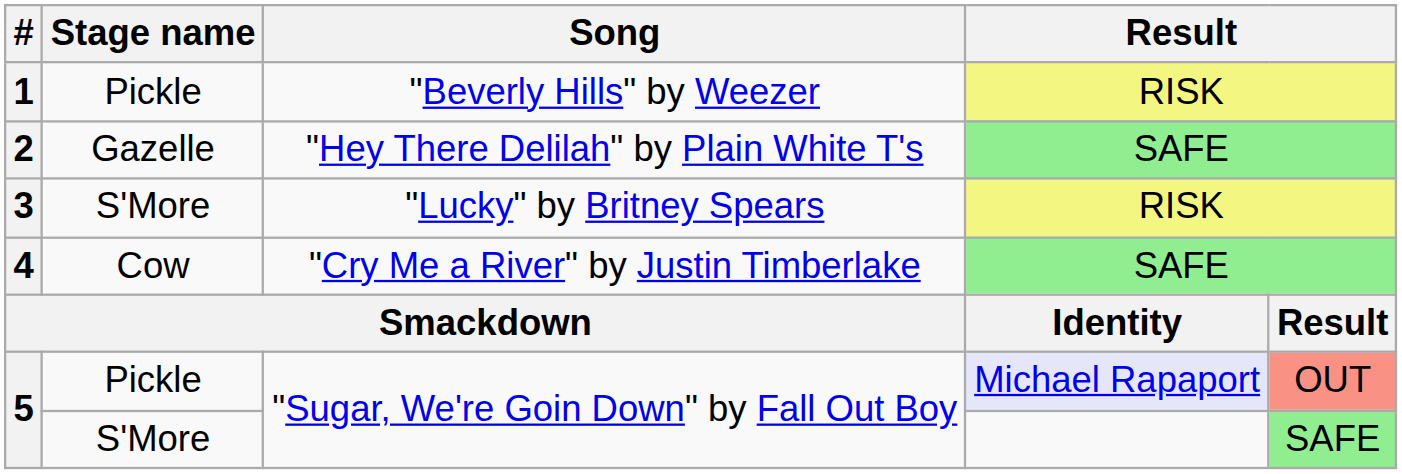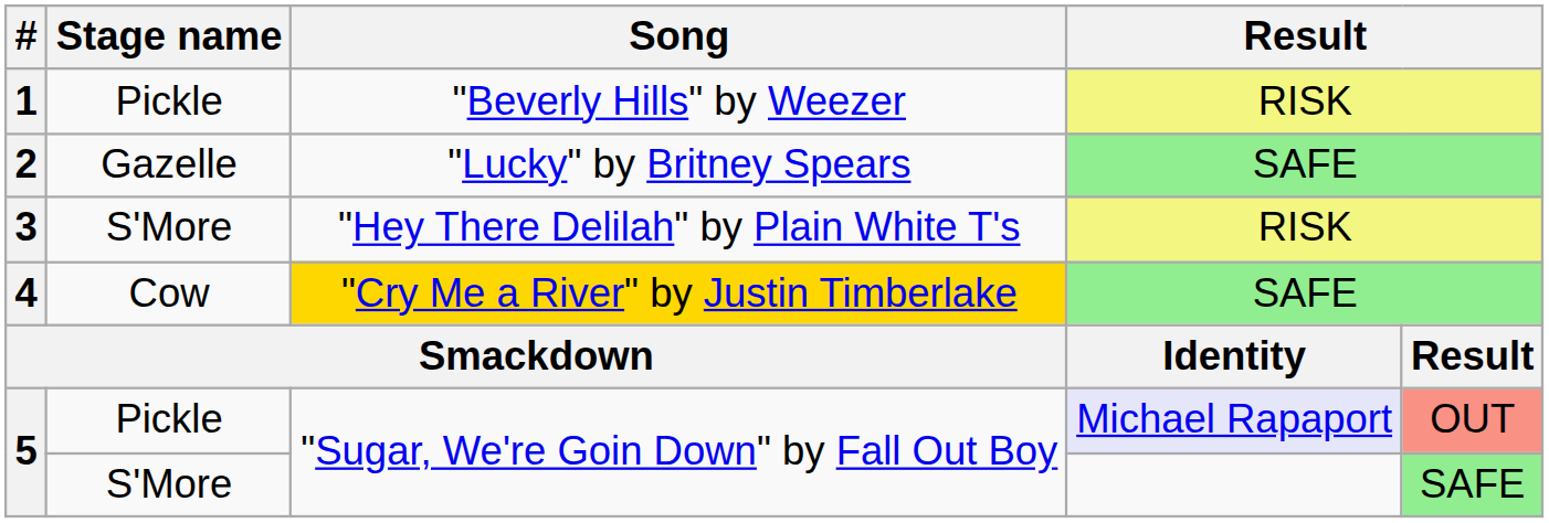 <table class="wikitable plainrowheaders" style="text-align: center;">
 <tr>
 <th>#</th>
 <th>Stage name</th>
 <th>Song</th>
 <th colspan=2>Result</th>
 </tr>
 <tr>
 <th>1</th>
 <td>Pickle</td>
 <td>"<a href='#'>Beverly Hills</a>" by <a href='#'>Weezer</a></td>
 <td colspan=2 bgcolor="#F3F781">RISK</td>
 </tr>
 <tr>
 <th>2</th>
 <td>Gazelle</td>
-<td>"<a href='#'>Hey There Delilah</a>" by <a href='#'>Plain White T's</a></td>
+<td>"<a href='#'>Lucky</a>" by <a href='#'>Britney Spears</a></td>
 <td colspan=2 bgcolor=lightgreen>SAFE</td>
 </tr>
 <tr>
 <th>3</th>
 <td>S'More</td>
-<td>"<a href='#'>Lucky</a>" by <a href='#'>Britney Spears</a></td>
+<td>"<a href='#'>Hey There Delilah</a>" by <a href='#'>Plain White T's</a></td>
 <td colspan=2 bgcolor="#F3F781">RISK</td>
 </tr>
 <tr>
 <th>4</th>
 <td>Cow</td>
-<td>"<a href='#'>Cry Me a River</a>" by <a href='#'>Justin Timberlake</a></td>
+<td style="background: gold;">"<a href='#'>Cry Me a River</a>" by <a href='#'>Justin Timberlake</a></td>
 <td colspan=2 bgcolor=lightgreen>SAFE</td>
 </tr>
 <tr>
 <th colspan=3>Smackdown</th>
 <th>Identity</th>
 <th>Result</th>
 </tr>
 <tr>
 <th rowspan=2>5</th>
 <td>Pickle</td>
 <td rowspan=2>"<a href='#'>Sugar, We're Goin Down</a>" by <a href='#'>Fall Out Boy</a></td>
 <td style="background: lavender;"><a href='#'>Michael Rapaport</a></td>
 <td bgcolor=#F99185>OUT</td>
 </tr>
 <tr>
 <td>S'More</td>
 <td></td>
 <td bgcolor=lightgreen>SAFE</td>
 </tr>
 </table>
